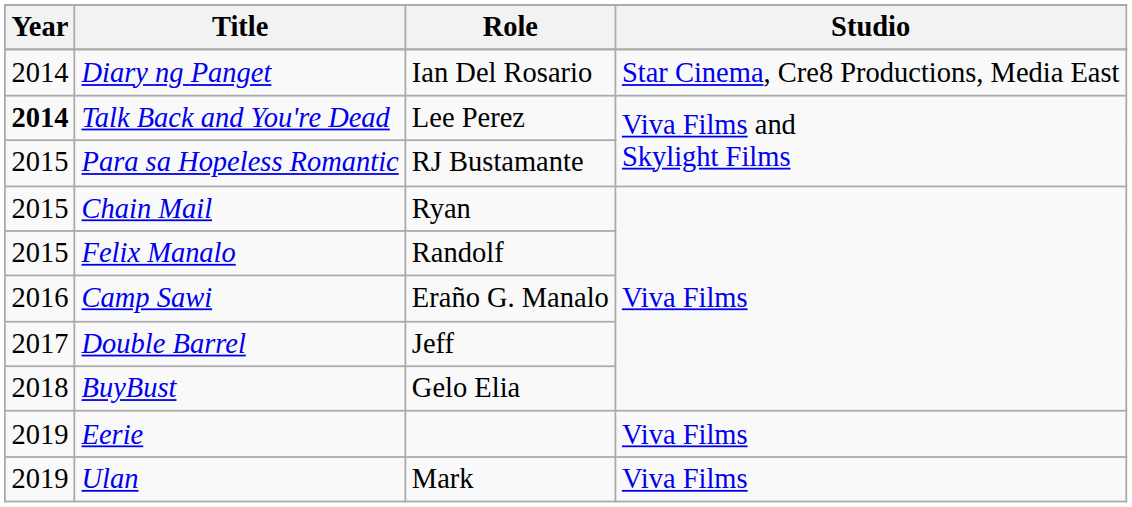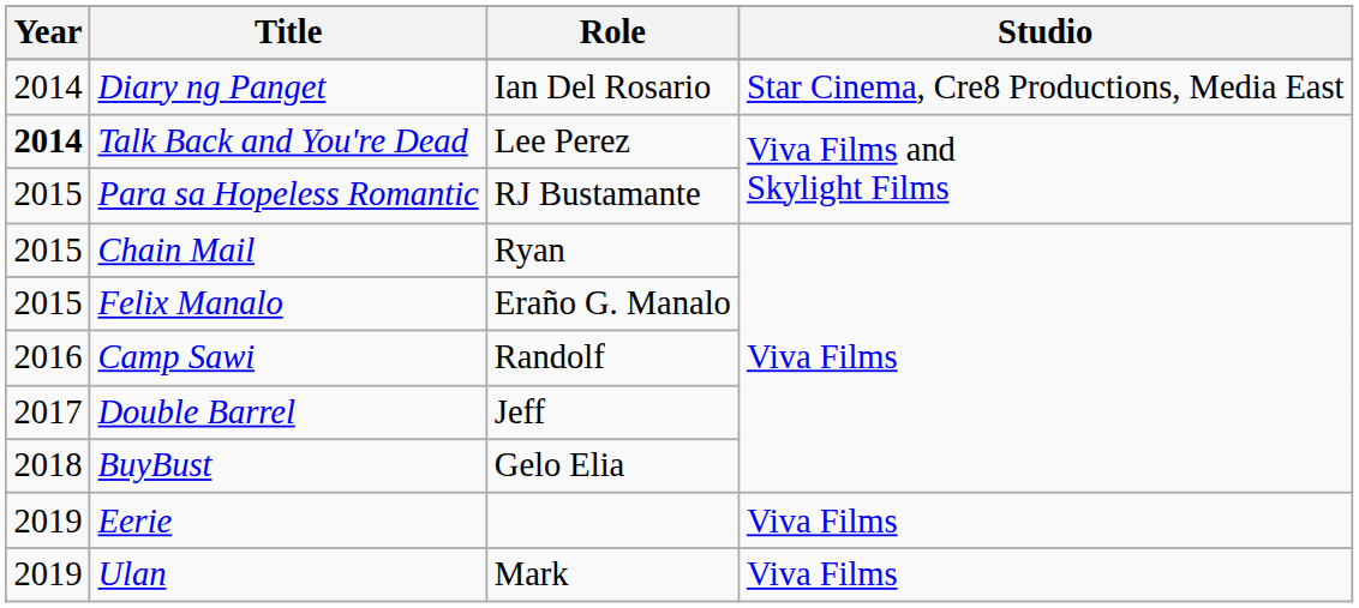 <table class="wikitable sortable" background: #f9f9f9>
 <tr bgcolor="#B0C4DE" align="center">
 </tr>
 <tr>
 <th>Year</th>
 <th>Title</th>
 <th>Role</th>
 <th>Studio</th>
 </tr>
 <tr>
 </tr>
 <tr>
 <td>2014</td>
 <td><em><a href='#'>Diary ng Panget</a></em></td>
 <td>Ian Del Rosario</td>
 <td><a href='#'>Star Cinema</a>, Cre8 Productions, Media East</td>
 </tr>
 <tr>
 <td><strong>2014</strong></td>
 <td><em><a href='#'>Talk Back and You're Dead</a></em></td>
 <td>Lee Perez</td>
 <td rowspan=2><a href='#'>Viva Films</a> and <br><a href='#'>Skylight Films</a></td>
 </tr>
 <tr>
 <td>2015</td>
 <td><em><a href='#'>Para sa Hopeless Romantic</a></em></td>
 <td>RJ Bustamante</td>
 </tr>
 <tr>
 <td>2015</td>
 <td><em><a href='#'>Chain Mail</a></em></td>
 <td>Ryan</td>
 <td rowspan=5><a href='#'>Viva Films</a></td>
 </tr>
 <tr>
 <td>2015</td>
 <td><em><a href='#'>Felix Manalo</a></em></td>
-<td>Randolf</td>
+<td>Eraño G. Manalo</td>
 </tr>
 <tr>
 <td>2016</td>
 <td><em><a href='#'>Camp Sawi</a></em></td>
-<td>Eraño G. Manalo</td>
+<td>Randolf</td>
 </tr>
 <tr>
 <td>2017</td>
 <td><em><a href='#'>Double Barrel</a></em></td>
 <td>Jeff</td>
 </tr>
 <tr>
 <td>2018</td>
 <td><em><a href='#'>BuyBust</a></em></td>
 <td>Gelo Elia</td>
 </tr>
 <tr>
 <td>2019</td>
 <td><em><a href='#'>Eerie</a></em></td>
 <td></td>
 <td><a href='#'>Viva Films</a></td>
 </tr>
 <tr>
 <td>2019</td>
 <td><em><a href='#'>Ulan</a></em></td>
 <td>Mark</td>
 <td><a href='#'>Viva Films</a></td>
 </tr>
 </table>
